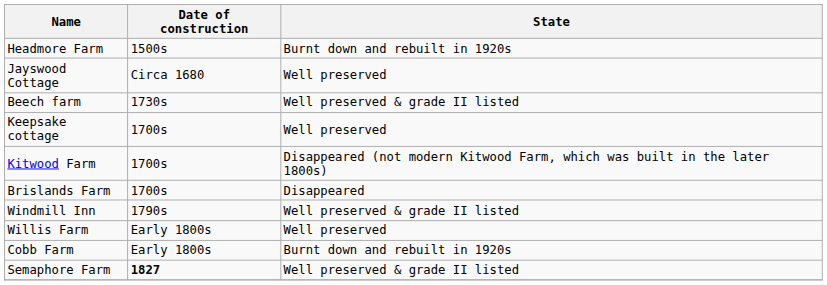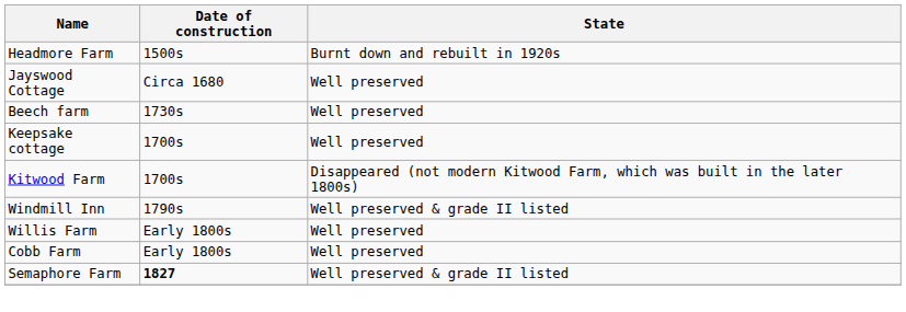 <table class="wikitable">
 <tr>
 <th>Name</th>
 <th>Date of construction</th>
 <th>State</th>
 </tr>
 <tr>
 <td>Headmore Farm</td>
 <td>1500s</td>
 <td>Burnt down and rebuilt in 1920s</td>
 </tr>
 <tr>
 <td>Jayswood Cottage</td>
 <td>Circa 1680</td>
 <td>Well preserved</td>
 </tr>
 <tr>
 <td>Beech farm</td>
 <td>1730s</td>
-<td>Well preserved & grade II listed </td>
+<td>Well preserved</td>
 </tr>
 <tr>
 <td>Keepsake cottage</td>
 <td>1700s</td>
 <td>Well preserved</td>
 </tr>
 <tr>
 <td><a href='#'>Kitwood</a> Farm</td>
 <td>1700s</td>
 <td>Disappeared (not modern Kitwood Farm, which was built in the later 1800s)</td>
-</tr>
-<tr>
-<td>Brislands Farm</td>
-<td>1700s</td>
-<td>Disappeared</td>
 </tr>
 <tr>
 <td>Windmill Inn</td>
 <td>1790s</td>
 <td>Well preserved & grade II listed </td>
 </tr>
 <tr>
 <td>Willis Farm</td>
 <td>Early 1800s</td>
 <td>Well preserved</td>
 </tr>
 <tr>
 <td>Cobb Farm</td>
 <td>Early 1800s</td>
-<td>Burnt down and rebuilt in 1920s</td>
+<td>Well preserved</td>
 </tr>
 <tr>
 <td>Semaphore Farm</td>
 <td><strong>1827</strong></td>
 <td>Well preserved & grade II listed </td>
 </tr>
 <tr>
 </tr>
 </table>
